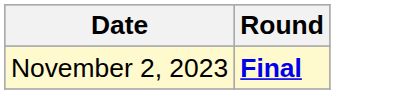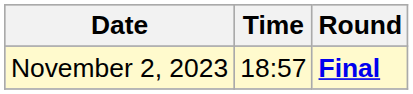 <table class="wikitable">
 <tr>
 <th>Date</th>
+<th>Time</th>
 <th>Round</th>
 </tr>
 <tr style=background:lemonchiffon>
 <td>November 2, 2023</td>
+<td>18:57</td>
 <td><strong><a href='#'>Final</a></strong></td>
 </tr>
 </table>
